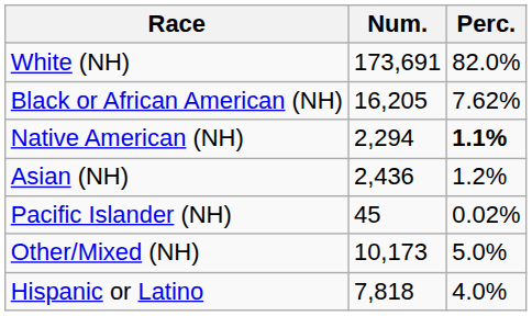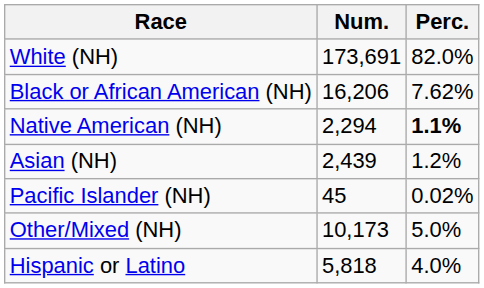 <table class="wikitable">
 <tr>
 <th>Race</th>
 <th>Num.</th>
 <th>Perc.</th>
 </tr>
 <tr>
 <td><a href='#'>White</a> (NH)</td>
 <td>173,691</td>
 <td>82.0%</td>
 </tr>
 <tr>
 <td><a href='#'>Black or African American</a> (NH)</td>
-<td>16,205</td>
+<td>16,206</td>
 <td>7.62%</td>
 </tr>
 <tr>
 <td><a href='#'>Native American</a> (NH)</td>
 <td>2,294</td>
 <td><strong>1.1%</strong></td>
 </tr>
 <tr>
 <td><a href='#'>Asian</a> (NH)</td>
-<td>2,436</td>
+<td>2,439</td>
 <td>1.2%</td>
 </tr>
 <tr>
 <td><a href='#'>Pacific Islander</a> (NH)</td>
 <td>45</td>
 <td>0.02%</td>
 </tr>
 <tr>
 <td><a href='#'>Other/Mixed</a> (NH)</td>
 <td>10,173</td>
 <td>5.0%</td>
 </tr>
 <tr>
 <td><a href='#'>Hispanic</a> or <a href='#'>Latino</a></td>
-<td>7,818</td>
+<td>5,818</td>
 <td>4.0%</td>
 </tr>
 </table>
